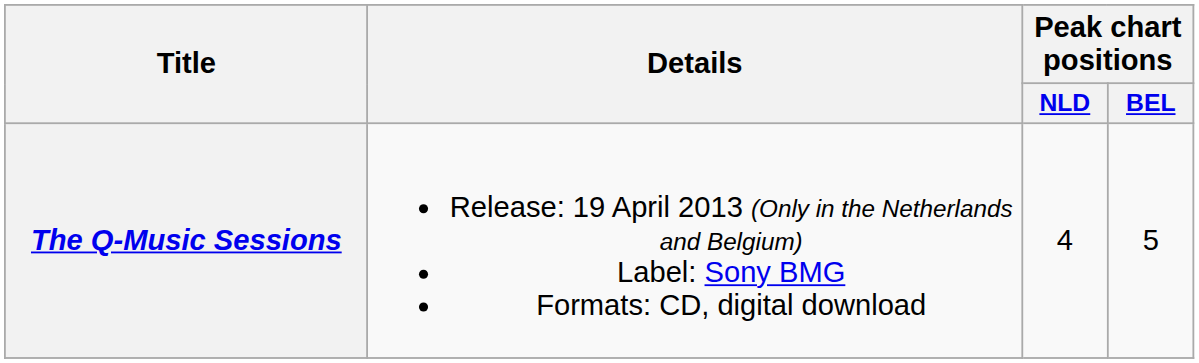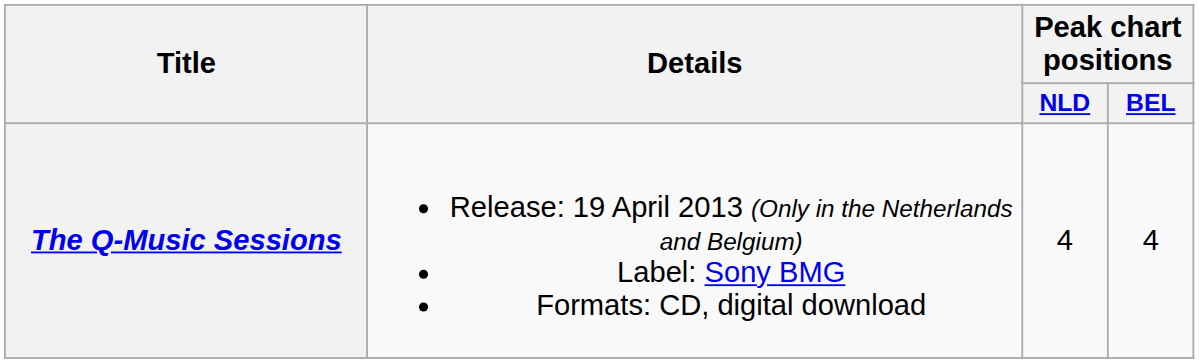 <table class="wikitable plainrowheaders" style="text-align:center;">
 <tr>
 <th scope="col" rowspan="2" style="width:12em;">Title</th>
 <th scope="col" rowspan="2" style="width:22em;">Details</th>
 <th scope="col" colspan="2">Peak chart positions</th>
 </tr>
 <tr>
 <th scope="col" style="width:3em;font-size:85%;"><a href='#'>NLD</a><br></th>
 <th scope="col" style="width:3em;font-size:85%;"><a href='#'>BEL</a><br></th>
 </tr>
 <tr>
 <th scope="row"><em><a href='#'>The Q-Music Sessions</a></em></th>
 <td><br><ul><li>Release: 19 April 2013 <small><em>(Only in the Netherlands and Belgium)</em></small></li><li>Label: <a href='#'>Sony BMG</a></li><li>Formats: CD, digital download</li></ul></td>
 <td>4</td>
-<td>5</td>
+<td>4</td>
 </tr>
 </table>
